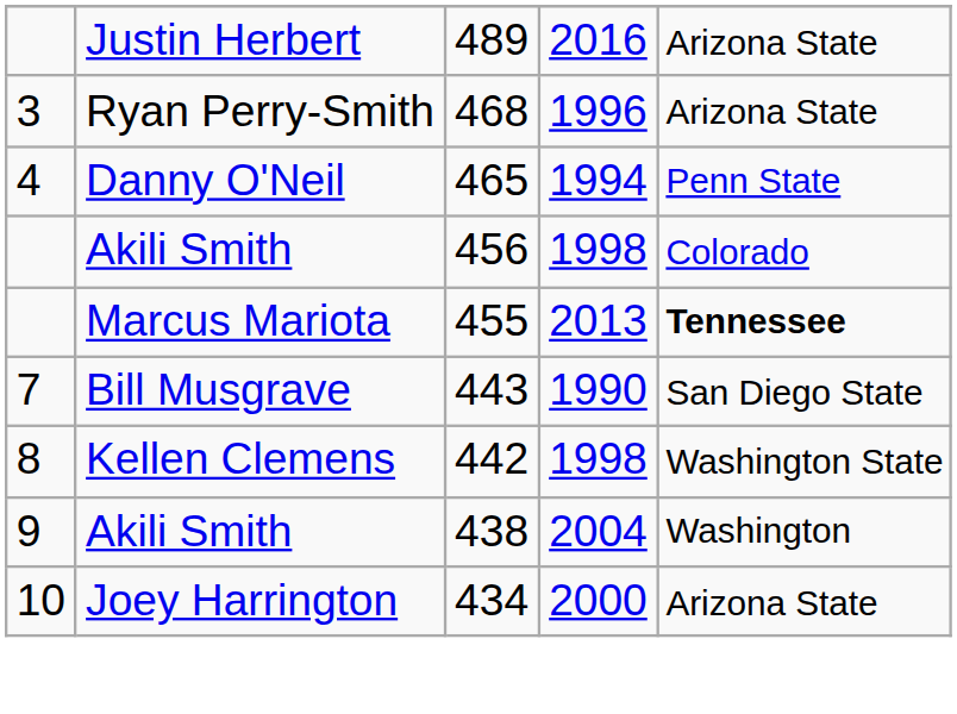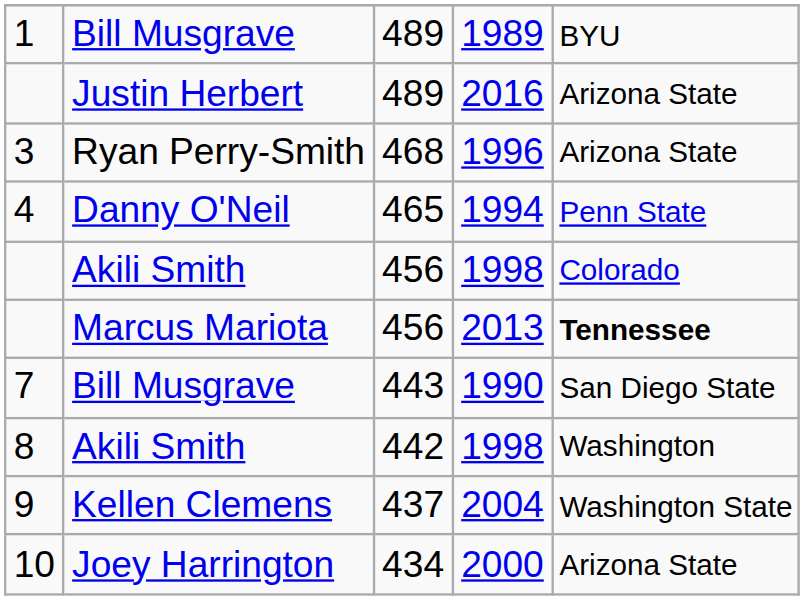 <table class="wikitable">
 <tr>
+</tr>
+<tr>
+<td>1</td>
+<td><a href='#'>Bill Musgrave</a></td>
+<td>489</td>
+<td><a href='#'>1989</a></td>
+<td style="font-size:80%;">BYU</td>
 </tr>
 <tr>
 <td></td>
 <td><a href='#'>Justin Herbert</a></td>
 <td>489</td>
 <td><a href='#'>2016</a></td>
 <td style="font-size:80%;">Arizona State</td>
 </tr>
 <tr>
 <td>3</td>
 <td>Ryan Perry-Smith</td>
 <td>468</td>
 <td><a href='#'>1996</a></td>
 <td style="font-size:80%;">Arizona State</td>
 </tr>
 <tr>
 <td>4</td>
 <td><a href='#'>Danny O'Neil</a></td>
 <td>465</td>
 <td><a href='#'>1994</a></td>
 <td style="font-size:80%;"><a href='#'>Penn State</a></td>
 </tr>
 <tr>
 <td></td>
 <td><a href='#'>Akili Smith</a></td>
 <td>456</td>
 <td><a href='#'>1998</a></td>
 <td style="font-size:80%;"><a href='#'>Colorado</a></td>
 </tr>
 <tr>
 <td></td>
 <td><a href='#'>Marcus Mariota</a></td>
-<td>455</td>
+<td>456</td>
 <td><a href='#'>2013</a></td>
 <td style="font-size:80%;"><strong>Tennessee</strong></td>
 </tr>
 <tr>
 <td>7</td>
 <td><a href='#'>Bill Musgrave</a></td>
 <td>443</td>
 <td><a href='#'>1990</a></td>
 <td style="font-size:80%;">San Diego State</td>
 </tr>
 <tr>
 <td>8</td>
-<td><a href='#'>Kellen Clemens</a></td>
+<td><a href='#'>Akili Smith</a></td>
 <td>442</td>
 <td><a href='#'>1998</a></td>
-<td style="font-size:80%;">Washington State</td>
+<td style="font-size:80%;">Washington</td>
 </tr>
 <tr>
 <td>9</td>
-<td><a href='#'>Akili Smith</a></td>
-<td>438</td>
+<td><a href='#'>Kellen Clemens</a></td>
+<td>437</td>
 <td><a href='#'>2004</a></td>
-<td style="font-size:80%;">Washington</td>
+<td style="font-size:80%;">Washington State</td>
 </tr>
 <tr>
 <td>10</td>
 <td><a href='#'>Joey Harrington</a></td>
 <td>434</td>
 <td><a href='#'>2000</a></td>
 <td style="font-size:80%;">Arizona State</td>
 </tr>
 </table>
